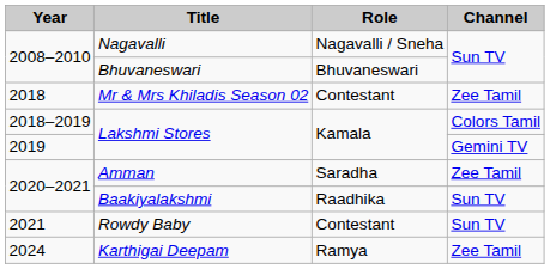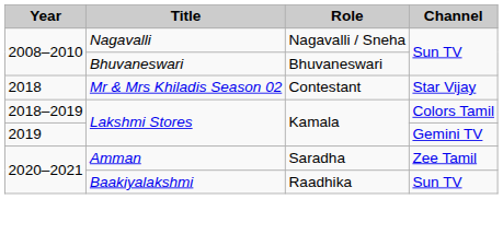 <table class="wikitable">
 <tr>
 <th style="background:#ccc;">Year</th>
 <th style="background:#ccc;">Title</th>
 <th style="background:#ccc;">Role</th>
 <th style="background:#ccc;">Channel</th>
 </tr>
 <tr>
 <td rowspan="2">2008–2010</td>
 <td><em>Nagavalli</em></td>
 <td>Nagavalli / Sneha</td>
 <td rowspan="2"><a href='#'>Sun TV</a></td>
 </tr>
 <tr>
 <td><em>Bhuvaneswari</em></td>
 <td>Bhuvaneswari</td>
 </tr>
 <tr>
 <td>2018</td>
 <td><em><a href='#'>Mr & Mrs Khiladis Season 02</a></em></td>
 <td>Contestant</td>
-<td><a href='#'>Zee Tamil</a></td>
+<td><a href='#'>Star Vijay</a></td>
 </tr>
 <tr>
 <td>2018–2019</td>
 <td rowspan="2"><em><a href='#'>Lakshmi Stores</a></em></td>
 <td rowspan="2">Kamala</td>
 <td><a href='#'>Colors Tamil</a></td>
 </tr>
 <tr>
 <td>2019</td>
 <td><a href='#'>Gemini TV</a></td>
 </tr>
 <tr>
 <td rowspan="2">2020–2021</td>
 <td><em><a href='#'>Amman</a></em></td>
 <td>Saradha</td>
 <td><a href='#'>Zee Tamil</a></td>
 </tr>
 <tr>
 <td><em><a href='#'>Baakiyalakshmi</a></em></td>
 <td>Raadhika</td>
 <td><a href='#'>Sun TV</a></td>
 </tr>
-<tr>
-<td>2021</td>
-<td><em>Rowdy Baby</em></td>
-<td>Contestant</td>
-<td><a href='#'>Sun TV</a></td>
-</tr>
-<tr>
-<td>2024</td>
-<td><em><a href='#'>Karthigai Deepam</a></td>
-<td>Ramya</td>
-<td><a href='#'>Zee Tamil</a></td>
-</tr>
 </table>
